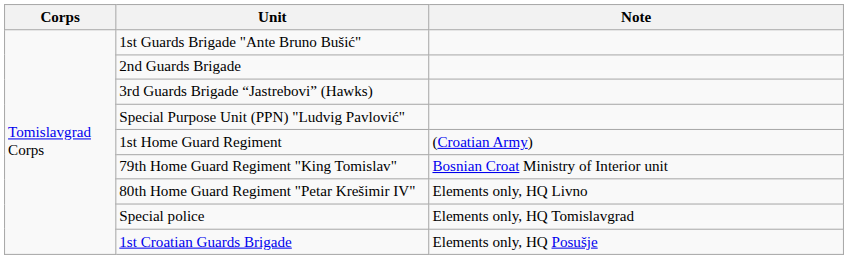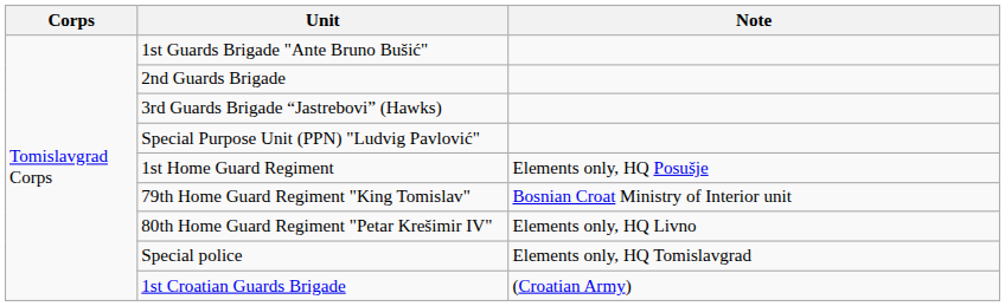 <table class="plainrowheaders wikitable collapsible collapsed" style="cellspacing=2px; text-align:left; font-size:90%;" width=800px>
 <tr style="font-size:100%; text-align:right;">
 <th style="width:100px;" scope="col">Corps</th>
 <th style="width:300px;" scope="col">Unit</th>
 <th style="width:400px;" scope="col">Note</th>
 </tr>
 <tr>
 <td rowspan=9><a href='#'>Tomislavgrad</a> Corps</td>
 <td>1st Guards Brigade "Ante Bruno Bušić"</td>
 <td></td>
 </tr>
 <tr>
 <td>2nd Guards Brigade</td>
 <td></td>
 </tr>
 <tr>
 <td>3rd Guards Brigade “Jastrebovi” (Hawks)</td>
 <td></td>
 </tr>
 <tr>
 <td>Special Purpose Unit (PPN) "Ludvig Pavlović"</td>
 <td></td>
 </tr>
 <tr>
 <td>1st Home Guard Regiment</td>
-<td>(<a href='#'>Croatian Army</a>)</td>
+<td>Elements only, HQ <a href='#'>Posušje</a></td>
 </tr>
 <tr>
 <td>79th Home Guard Regiment "King Tomislav"</td>
 <td><a href='#'>Bosnian Croat</a> Ministry of Interior unit</td>
 </tr>
 <tr>
 <td>80th Home Guard Regiment "Petar Krešimir IV"</td>
 <td>Elements only, HQ Livno</td>
 </tr>
 <tr>
 <td>Special police</td>
 <td>Elements only, HQ Tomislavgrad</td>
 </tr>
 <tr>
 <td><a href='#'>1st Croatian Guards Brigade</a></td>
-<td>Elements only, HQ <a href='#'>Posušje</a></td>
+<td>(<a href='#'>Croatian Army</a>)</td>
 </tr>
 </table>
